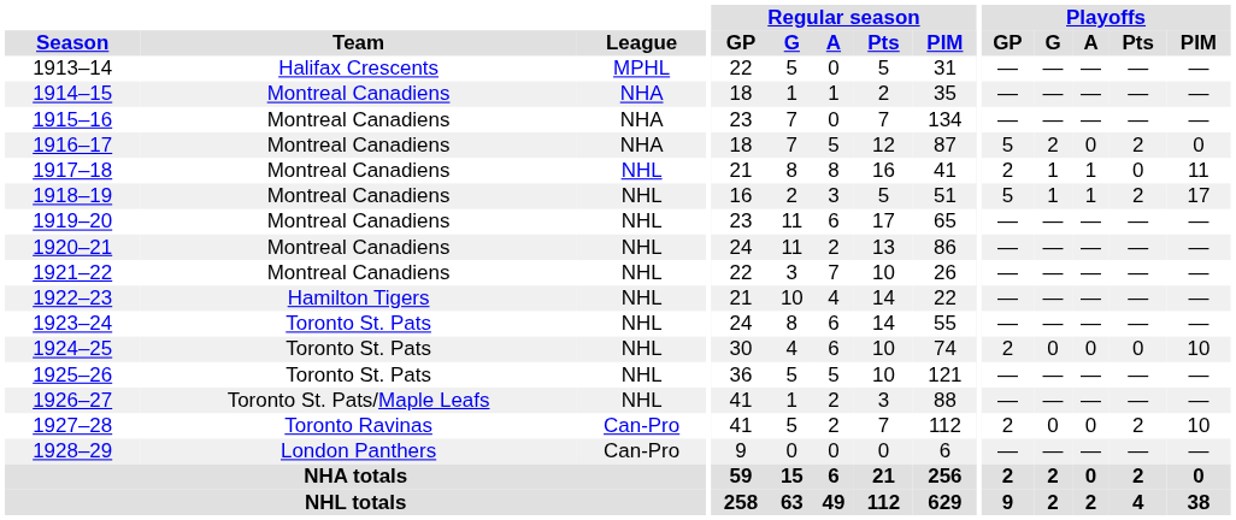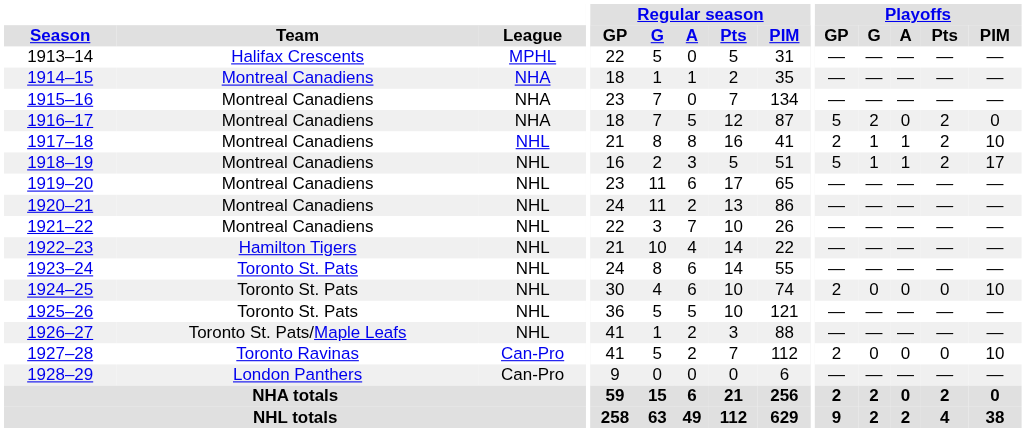 <table border="0" cellpadding="1" cellspacing="0" style="text-align:center; width:60em">
 <tr bgcolor="#e0e0e0">
 <th colspan="3" bgcolor="#ffffff"></th>
 <th rowspan="100" bgcolor="#ffffff"></th>
 <th colspan="5"><a href='#'>Regular season</a></th>
 <th rowspan="100" bgcolor="#ffffff"></th>
 <th colspan="5"><a href='#'>Playoffs</a></th>
 </tr>
 <tr bgcolor="#e0e0e0">
 <th><a href='#'>Season</a></th>
 <th>Team</th>
 <th>League</th>
 <th>GP</th>
 <th><a href='#'>G</a></th>
 <th><a href='#'>A</a></th>
 <th><a href='#'>Pts</a></th>
 <th><a href='#'>PIM</a></th>
 <th>GP</th>
 <th>G</th>
 <th>A</th>
 <th>Pts</th>
 <th>PIM</th>
 </tr>
 <tr>
 <td>1913–14</td>
 <td><a href='#'>Halifax Crescents</a></td>
 <td><a href='#'>MPHL</a></td>
 <td>22</td>
 <td>5</td>
 <td>0</td>
 <td>5</td>
 <td>31</td>
 <td>—</td>
 <td>—</td>
 <td>—</td>
 <td>—</td>
 <td>—</td>
 </tr>
 <tr bgcolor="#f0f0f0">
 <td><a href='#'>1914–15</a></td>
 <td><a href='#'>Montreal Canadiens</a></td>
 <td><a href='#'>NHA</a></td>
 <td>18</td>
 <td>1</td>
 <td>1</td>
 <td>2</td>
 <td>35</td>
 <td>—</td>
 <td>—</td>
 <td>—</td>
 <td>—</td>
 <td>—</td>
 </tr>
 <tr>
 <td><a href='#'>1915–16</a></td>
 <td>Montreal Canadiens</td>
 <td>NHA</td>
 <td>23</td>
 <td>7</td>
 <td>0</td>
 <td>7</td>
 <td>134</td>
 <td>—</td>
 <td>—</td>
 <td>—</td>
 <td>—</td>
 <td>—</td>
 </tr>
 <tr bgcolor="#f0f0f0">
 <td><a href='#'>1916–17</a></td>
 <td>Montreal Canadiens</td>
 <td>NHA</td>
 <td>18</td>
 <td>7</td>
 <td>5</td>
 <td>12</td>
 <td>87</td>
 <td>5</td>
 <td>2</td>
 <td>0</td>
 <td>2</td>
 <td>0</td>
 </tr>
 <tr>
 <td><a href='#'>1917–18</a></td>
 <td>Montreal Canadiens</td>
 <td><a href='#'>NHL</a></td>
 <td>21</td>
 <td>8</td>
 <td>8</td>
 <td>16</td>
 <td>41</td>
 <td>2</td>
 <td>1</td>
 <td>1</td>
-<td>0</td>
-<td>11</td>
+<td>2</td>
+<td>10</td>
 </tr>
 <tr bgcolor="#f0f0f0">
 <td><a href='#'>1918–19</a></td>
 <td>Montreal Canadiens</td>
 <td>NHL</td>
 <td>16</td>
 <td>2</td>
 <td>3</td>
 <td>5</td>
 <td>51</td>
 <td>5</td>
 <td>1</td>
 <td>1</td>
 <td>2</td>
 <td>17</td>
 </tr>
 <tr>
 <td><a href='#'>1919–20</a></td>
 <td>Montreal Canadiens</td>
 <td>NHL</td>
 <td>23</td>
 <td>11</td>
 <td>6</td>
 <td>17</td>
 <td>65</td>
 <td>—</td>
 <td>—</td>
 <td>—</td>
 <td>—</td>
 <td>—</td>
 </tr>
 <tr bgcolor="#f0f0f0">
 <td><a href='#'>1920–21</a></td>
 <td>Montreal Canadiens</td>
 <td>NHL</td>
 <td>24</td>
 <td>11</td>
 <td>2</td>
 <td>13</td>
 <td>86</td>
 <td>—</td>
 <td>—</td>
 <td>—</td>
 <td>—</td>
 <td>—</td>
 </tr>
 <tr>
 <td><a href='#'>1921–22</a></td>
 <td>Montreal Canadiens</td>
 <td>NHL</td>
 <td>22</td>
 <td>3</td>
 <td>7</td>
 <td>10</td>
 <td>26</td>
 <td>—</td>
 <td>—</td>
 <td>—</td>
 <td>—</td>
 <td>—</td>
 </tr>
 <tr bgcolor="#f0f0f0">
 <td><a href='#'>1922–23</a></td>
 <td><a href='#'>Hamilton Tigers</a></td>
 <td>NHL</td>
 <td>21</td>
 <td>10</td>
 <td>4</td>
 <td>14</td>
 <td>22</td>
 <td>—</td>
 <td>—</td>
 <td>—</td>
 <td>—</td>
 <td>—</td>
 </tr>
 <tr>
 <td><a href='#'>1923–24</a></td>
 <td><a href='#'>Toronto St. Pats</a></td>
 <td>NHL</td>
 <td>24</td>
 <td>8</td>
 <td>6</td>
 <td>14</td>
 <td>55</td>
 <td>—</td>
 <td>—</td>
 <td>—</td>
 <td>—</td>
 <td>—</td>
 </tr>
 <tr bgcolor="#f0f0f0">
 <td><a href='#'>1924–25</a></td>
 <td>Toronto St. Pats</td>
 <td>NHL</td>
 <td>30</td>
 <td>4</td>
 <td>6</td>
 <td>10</td>
 <td>74</td>
 <td>2</td>
 <td>0</td>
 <td>0</td>
 <td>0</td>
 <td>10</td>
 </tr>
 <tr>
 <td><a href='#'>1925–26</a></td>
 <td>Toronto St. Pats</td>
 <td>NHL</td>
 <td>36</td>
 <td>5</td>
 <td>5</td>
 <td>10</td>
 <td>121</td>
 <td>—</td>
 <td>—</td>
 <td>—</td>
 <td>—</td>
 <td>—</td>
 </tr>
 <tr bgcolor="#f0f0f0">
 <td><a href='#'>1926–27</a></td>
 <td>Toronto St. Pats/<a href='#'>Maple Leafs</a></td>
 <td>NHL</td>
 <td>41</td>
 <td>1</td>
 <td>2</td>
 <td>3</td>
 <td>88</td>
 <td>—</td>
 <td>—</td>
 <td>—</td>
 <td>—</td>
 <td>—</td>
 </tr>
 <tr>
 <td><a href='#'>1927–28</a></td>
 <td><a href='#'>Toronto Ravinas</a></td>
 <td><a href='#'>Can-Pro</a></td>
 <td>41</td>
 <td>5</td>
 <td>2</td>
 <td>7</td>
 <td>112</td>
 <td>2</td>
 <td>0</td>
 <td>0</td>
-<td>2</td>
+<td>0</td>
 <td>10</td>
 </tr>
 <tr bgcolor="#f0f0f0">
 <td><a href='#'>1928–29</a></td>
 <td><a href='#'>London Panthers</a></td>
 <td>Can-Pro</td>
 <td>9</td>
 <td>0</td>
 <td>0</td>
 <td>0</td>
 <td>6</td>
 <td>—</td>
 <td>—</td>
 <td>—</td>
 <td>—</td>
 <td>—</td>
 </tr>
 <tr bgcolor="#e0e0e0">
 <th colspan="3">NHA totals</th>
 <th>59</th>
 <th>15</th>
 <th>6</th>
 <th>21</th>
 <th>256</th>
 <th>2</th>
 <th>2</th>
 <th>0</th>
 <th>2</th>
 <th>0</th>
 </tr>
 <tr bgcolor="#e0e0e0">
 <th colspan="3">NHL totals</th>
 <th>258</th>
 <th>63</th>
 <th>49</th>
 <th>112</th>
 <th>629</th>
 <th>9</th>
 <th>2</th>
 <th>2</th>
 <th>4</th>
 <th>38</th>
 </tr>
 </table>
